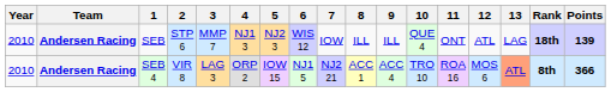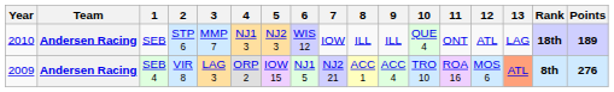 <table class="wikitable" style="text-align:center; font-size:90%">
 <tr>
 <th>Year</th>
 <th>Team</th>
 <th>1</th>
 <th>2</th>
 <th>3</th>
 <th>4</th>
 <th>5</th>
 <th>6</th>
 <th>7</th>
 <th>8</th>
 <th>9</th>
 <th>10</th>
 <th>11</th>
 <th>12</th>
 <th>13</th>
 <th>Rank</th>
 <th>Points</th>
 </tr>
 <tr>
 <td><a href='#'>2010</a></td>
 <th><a href='#'>Andersen Racing</a></th>
 <td><a href='#'>SEB</a><br><small></small></td>
 <td style="background:#CFEAFF;"><a href='#'>STP</a><br><small>6</small></td>
 <td style="background:#CFEAFF;"><a href='#'>MMP</a><br><small>7</small></td>
 <td style="background:#FFDF9F;"><a href='#'>NJ1</a><br><small>3</small></td>
 <td style="background:#FFDF9F;"><a href='#'>NJ2</a><br><small>3</small></td>
 <td style="background:#CFCFFF;"><a href='#'>WIS</a><br><small>12</small></td>
 <td><a href='#'>IOW</a><br><small></small></td>
 <td><a href='#'>ILL</a><br><small> </small></td>
 <td><a href='#'>ILL</a><em><br><small> </small></td>
 <td style="background:#DFFFDF;"><a href='#'>QUE</a><br><small>4</small></td>
 <td><a href='#'>ONT</a><br><small> </small></td>
 <td><a href='#'>ATL</a><br><small> </small></td>
 <td><a href='#'>LAG</a><br><small> </small></td>
 <td style="background:#CFCFFF;"><strong>18th</strong></td>
-<td style="background:#CFCFFF;"><strong>139</strong></td>
+<td style="background:#CFCFFF;"><strong>189</strong></td>
 </tr>
 <tr>
-<td><a href='#'>2010</a></td>
+<td><a href='#'>2009</a></td>
 <th><a href='#'>Andersen Racing</a></th>
 <td style="background:#DFFFDF;"><a href='#'>SEB</a><br><small>4</small></td>
 <td style="background:#CFEAFF;"><a href='#'>VIR</a><br><small>8</small></td>
 <td style="background:#FFDF9F;"><a href='#'>LAG</a><br><small>3</small></td>
 <td style="background:#DFDFDF;"><a href='#'>ORP</a><br><small>2</small></td>
 <td style="background:#EFCFFF;"><a href='#'>IOW</a><br><small>15</small></td>
 <td style="background:#DFFFDF;"><a href='#'>NJ1</a><br><small>5</small></td>
 <td style="background:#CFCFFF;"><a href='#'>NJ2</a><br><small>21</small></td>
 <td style="background:#FFFFBF;"><a href='#'>ACC</a><br><small>1</small></td>
 <td style="background:#DFFFDF;"><a href='#'>ACC</a><br><small>4</small></td>
 <td style="background:#CFEAFF;"><a href='#'>TRO</a><br><small>10</small></td>
 <td style="background:#EFCFFF;"><a href='#'>ROA</a><br><small>16</small></td>
 <td style="background:#CFEAFF;"><a href='#'>MOS</a><br><small>6</small></td>
 <td style="background: lightsalmon;"><a href='#'>ATL</a><br><small> </small></td>
 <td style="background:#CFEAFF;"><strong>8th</strong></td>
-<td style="background:#CFEAFF;"><strong>366</strong></td>
+<td style="background:#CFEAFF;"><strong>276</strong></td>
 </tr>
 </table>
